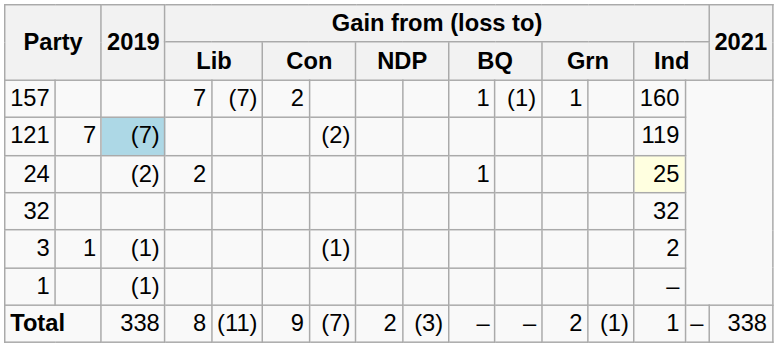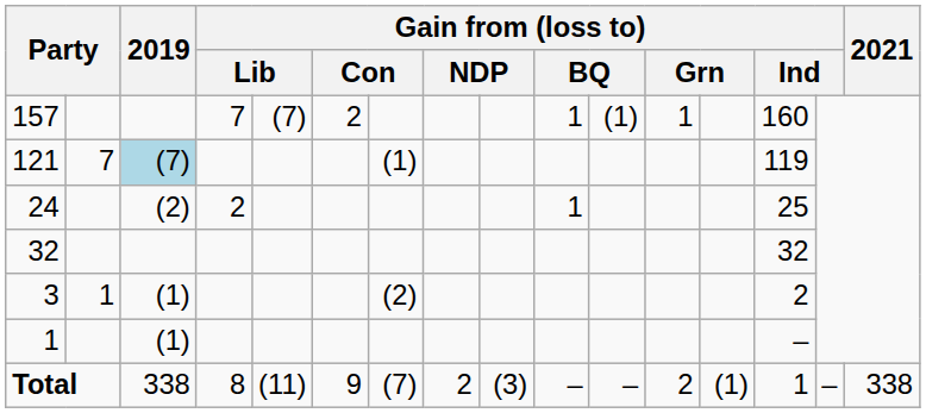 <table class="wikitable" style="text-align:right">
 <tr>
 <th rowspan="2" colspan="2">Party</th>
 <th rowspan="2" style="width:1em;">2019</th>
 <th colspan="12">Gain from (loss to)</th>
 <th rowspan="2" style="width:1em;">2021</th>
 </tr>
 <tr>
 <th colspan="2">Lib</th>
 <th colspan="2">Con</th>
 <th colspan="2">NDP</th>
 <th colspan="2">BQ</th>
 <th colspan="2">Grn</th>
 <th colspan="2">Ind</th>
 </tr>
 <tr>
 <td>157</td>
 <td style="width:1.5em;"></td>
 <td style="width:1.5em;"></td>
 <td style="width:1.5em;">7</td>
 <td style="width:1.5em;">(7)</td>
 <td style="width:1.5em;">2</td>
 <td style="width:1.5em;"></td>
 <td style="width:1.5em;"></td>
 <td style="width:1.5em;"></td>
 <td style="width:1.5em;">1</td>
 <td style="width:1.5em;">(1)</td>
 <td style="width:1.5em;">1</td>
 <td style="width:1.5em;"></td>
 <td>160</td>
 </tr>
 <tr>
 <td>121</td>
 <td>7</td>
 <td style="background: lightblue;">(7)</td>
 <td></td>
 <td></td>
 <td></td>
-<td>(2)</td>
+<td>(1)</td>
 <td></td>
 <td></td>
 <td></td>
 <td></td>
 <td></td>
 <td></td>
 <td>119</td>
 </tr>
 <tr>
 <td>24</td>
 <td></td>
 <td>(2)</td>
 <td>2</td>
 <td></td>
 <td></td>
 <td></td>
 <td></td>
 <td></td>
 <td>1</td>
 <td></td>
 <td></td>
 <td></td>
-<td style="background: lightyellow;">25</td>
+<td>25</td>
 </tr>
 <tr>
 <td>32</td>
 <td></td>
 <td></td>
 <td></td>
 <td></td>
 <td></td>
 <td></td>
 <td></td>
 <td></td>
 <td></td>
 <td></td>
 <td></td>
 <td></td>
 <td>32</td>
 </tr>
 <tr>
 <td>3</td>
 <td>1</td>
 <td>(1)</td>
 <td></td>
 <td></td>
 <td></td>
-<td>(1)</td>
+<td>(2)</td>
 <td></td>
 <td></td>
 <td></td>
 <td></td>
 <td></td>
 <td></td>
 <td>2</td>
 </tr>
 <tr>
 <td>1</td>
 <td></td>
 <td>(1)</td>
 <td></td>
 <td></td>
 <td></td>
 <td></td>
 <td></td>
 <td></td>
 <td></td>
 <td></td>
 <td></td>
 <td></td>
 <td>–</td>
 </tr>
 <tr>
 <td colspan="2" style="text-align:left;"><strong>Total</strong></td>
 <td>338</td>
 <td>8</td>
 <td>(11)</td>
 <td>9</td>
 <td>(7)</td>
 <td>2</td>
 <td>(3)</td>
 <td>–</td>
 <td>–</td>
 <td>2</td>
 <td>(1)</td>
 <td>1</td>
 <td>–</td>
 <td>338</td>
 </tr>
 </table>
